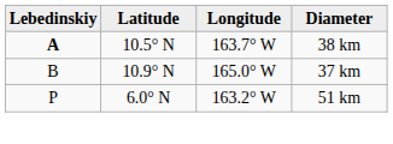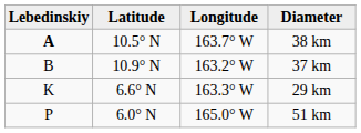 <table class="wikitable">
 <tr>
 <th width="25%" style="background:#eeeeee;">Lebedinskiy</th>
 <th width="25%" style="background:#eeeeee;">Latitude</th>
 <th width="25%" style="background:#eeeeee;">Longitude</th>
 <th width="25%" style="background:#eeeeee;">Diameter</th>
 </tr>
 <tr>
 <td align="center"><strong>A</strong></td>
 <td align="center">10.5° N</td>
 <td align="center">163.7° W</td>
 <td align="center">38 km</td>
 </tr>
 <tr>
 <td align="center">B</td>
 <td align="center">10.9° N</td>
-<td align="center">165.0° W</td>
+<td align="center">163.2° W</td>
 <td align="center">37 km</td>
+</tr>
+<tr>
+<td align="center">K</td>
+<td align="center">6.6° N</td>
+<td align="center">163.3° W</td>
+<td align="center">29 km</td>
 </tr>
 <tr>
 <td align="center">P</td>
 <td align="center">6.0° N</td>
-<td align="center">163.2° W</td>
+<td align="center">165.0° W</td>
 <td align="center">51 km</td>
 </tr>
 </table>
